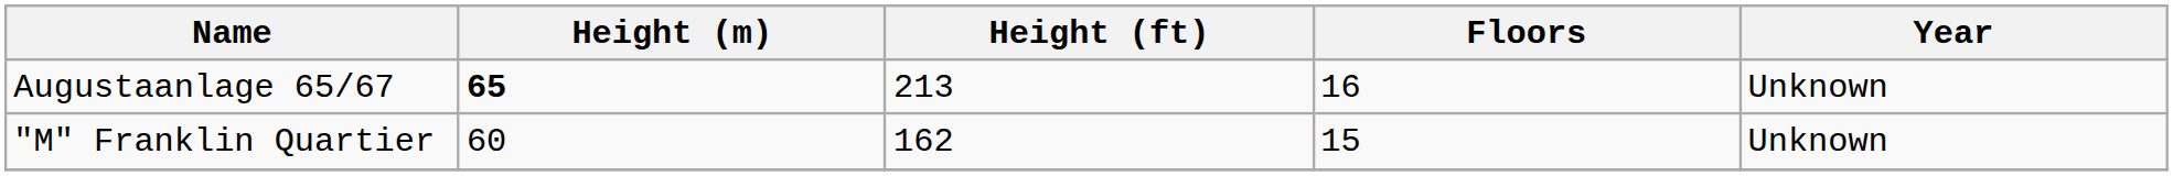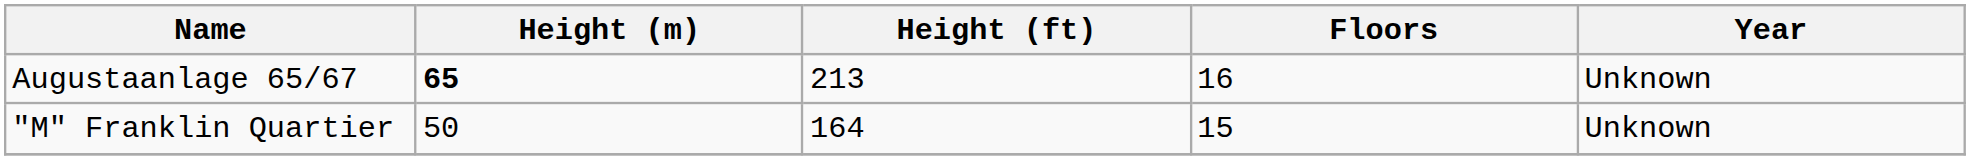 <table class = "wikitable sortable">
 <tr ---- align="center" valign="top" bgcolor="#dddddd">
 <th width="170px">Name</th>
 <th width="160px">Height (m)<br></th>
 <th width="160px">Height (ft)<br></th>
 <th width="160px">Floors</th>
 <th width="160px">Year</th>
 </tr>
 <tr>
 <td>Augustaanlage 65/67</td>
 <td><strong>65</strong></td>
 <td>213</td>
 <td>16</td>
 <td>Unknown</td>
 </tr>
 <tr>
 <td>"M" Franklin Quartier</td>
-<td>60</td>
-<td>162</td>
+<td>50</td>
+<td>164</td>
 <td>15</td>
 <td>Unknown</td>
 </tr>
 <tr>
 </tr>
 </table>
